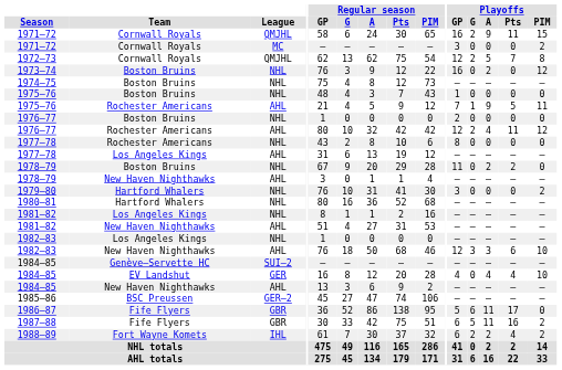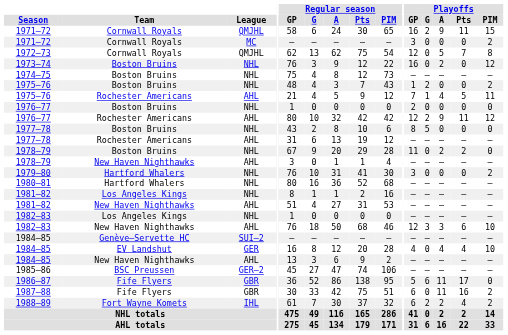 <table border="0" cellpadding="1" cellspacing="0" style="text-align:center; width:60em">
 <tr bgcolor="#e0e0e0">
 <th colspan="3" bgcolor="#ffffff"></th>
 <th rowspan="100" bgcolor="#ffffff"></th>
 <th colspan="5"><a href='#'>Regular season</a></th>
 <th rowspan="100" bgcolor="#ffffff"></th>
 <th colspan="5"><a href='#'>Playoffs</a></th>
 </tr>
 <tr bgcolor="#e0e0e0">
 <th><a href='#'>Season</a></th>
 <th>Team</th>
 <th>League</th>
 <th>GP</th>
 <th><a href='#'>G</a></th>
 <th><a href='#'>A</a></th>
 <th><a href='#'>Pts</a></th>
 <th><a href='#'>PIM</a></th>
 <th>GP</th>
 <th>G</th>
 <th>A</th>
 <th>Pts</th>
 <th>PIM</th>
 </tr>
 <tr>
 <td><a href='#'>1971–72</a></td>
 <td><a href='#'>Cornwall Royals</a></td>
 <td><a href='#'>QMJHL</a></td>
 <td>58</td>
 <td>6</td>
 <td>24</td>
 <td>30</td>
 <td>65</td>
 <td>16</td>
 <td>2</td>
 <td>9</td>
 <td>11</td>
 <td>15</td>
 </tr>
 <tr bgcolor="#f0f0f0">
 <td><a href='#'>1971–72</a></td>
 <td>Cornwall Royals</td>
 <td><a href='#'>MC</a></td>
 <td>—</td>
 <td>—</td>
 <td>—</td>
 <td>—</td>
 <td>—</td>
 <td>3</td>
 <td>0</td>
 <td>0</td>
 <td>0</td>
 <td>2</td>
 </tr>
 <tr>
 <td><a href='#'>1972–73</a></td>
 <td>Cornwall Royals</td>
 <td>QMJHL</td>
 <td>62</td>
 <td>13</td>
 <td>62</td>
 <td>75</td>
 <td>54</td>
 <td>12</td>
-<td>2</td>
+<td>0</td>
 <td>5</td>
 <td>7</td>
 <td>8</td>
 </tr>
 <tr bgcolor="#f0f0f0">
 <td><a href='#'>1973–74</a></td>
 <td><a href='#'>Boston Bruins</a></td>
 <td><a href='#'>NHL</a></td>
 <td>76</td>
 <td>3</td>
 <td>9</td>
 <td>12</td>
 <td>22</td>
 <td>16</td>
 <td>0</td>
 <td>2</td>
 <td>0</td>
 <td>12</td>
 </tr>
 <tr>
 <td><a href='#'>1974–75</a></td>
 <td>Boston Bruins</td>
 <td>NHL</td>
 <td>75</td>
 <td>4</td>
 <td>8</td>
 <td>12</td>
 <td>73</td>
 <td>—</td>
 <td>—</td>
 <td>—</td>
 <td>—</td>
 <td>—</td>
 </tr>
 <tr bgcolor="#f0f0f0">
 <td><a href='#'>1975–76</a></td>
 <td>Boston Bruins</td>
 <td>NHL</td>
 <td>48</td>
 <td>4</td>
 <td>3</td>
 <td>7</td>
 <td>43</td>
 <td>1</td>
+<td>2</td>
 <td>0</td>
 <td>0</td>
-<td>0</td>
-<td>0</td>
+<td>2</td>
 </tr>
 <tr>
 <td><a href='#'>1975–76</a></td>
 <td><a href='#'>Rochester Americans</a></td>
 <td><a href='#'>AHL</a></td>
 <td>21</td>
 <td>4</td>
 <td>5</td>
 <td>9</td>
 <td>12</td>
 <td>7</td>
 <td>1</td>
-<td>9</td>
+<td>4</td>
 <td>5</td>
 <td>11</td>
 </tr>
 <tr bgcolor="#f0f0f0">
 <td><a href='#'>1976–77</a></td>
 <td>Boston Bruins</td>
 <td>NHL</td>
 <td>1</td>
 <td>0</td>
 <td>0</td>
 <td>0</td>
 <td>0</td>
 <td>2</td>
 <td>0</td>
 <td>0</td>
 <td>0</td>
 <td>0</td>
 </tr>
 <tr>
 <td><a href='#'>1976–77</a></td>
 <td>Rochester Americans</td>
 <td>AHL</td>
 <td>80</td>
 <td>10</td>
 <td>32</td>
 <td>42</td>
 <td>42</td>
 <td>12</td>
 <td>2</td>
-<td>4</td>
+<td>9</td>
 <td>11</td>
 <td>12</td>
 </tr>
 <tr bgcolor="#f0f0f0">
 <td><a href='#'>1977–78</a></td>
-<td>Rochester Americans</td>
+<td>Boston Bruins</td>
 <td>NHL</td>
 <td>43</td>
 <td>2</td>
 <td>8</td>
 <td>10</td>
 <td>6</td>
 <td>8</td>
-<td>0</td>
+<td>5</td>
 <td>0</td>
 <td>0</td>
 <td>0</td>
 </tr>
 <tr>
 <td><a href='#'>1977–78</a></td>
-<td><a href='#'>Los Angeles Kings</a></td>
+<td>Rochester Americans</td>
 <td>AHL</td>
 <td>31</td>
 <td>6</td>
 <td>13</td>
 <td>19</td>
 <td>12</td>
 <td>—</td>
 <td>—</td>
 <td>—</td>
 <td>—</td>
 <td>—</td>
 </tr>
 <tr bgcolor="#f0f0f0">
 <td><a href='#'>1978–79</a></td>
 <td>Boston Bruins</td>
 <td>NHL</td>
 <td>67</td>
 <td>9</td>
 <td>20</td>
 <td>29</td>
 <td>28</td>
 <td>11</td>
 <td>0</td>
 <td>2</td>
 <td>2</td>
 <td>0</td>
 </tr>
 <tr>
 <td><a href='#'>1978–79</a></td>
 <td><a href='#'>New Haven Nighthawks</a></td>
 <td>AHL</td>
 <td>3</td>
 <td>0</td>
 <td>1</td>
 <td>1</td>
 <td>4</td>
 <td>—</td>
 <td>—</td>
 <td>—</td>
 <td>—</td>
 <td>—</td>
 </tr>
 <tr bgcolor="#f0f0f0">
 <td><a href='#'>1979–80</a></td>
 <td><a href='#'>Hartford Whalers</a></td>
 <td>NHL</td>
 <td>76</td>
 <td>10</td>
 <td>31</td>
 <td>41</td>
 <td>30</td>
 <td>3</td>
 <td>0</td>
 <td>0</td>
 <td>0</td>
 <td>2</td>
 </tr>
 <tr>
 <td><a href='#'>1980–81</a></td>
 <td>Hartford Whalers</td>
 <td>NHL</td>
 <td>80</td>
 <td>16</td>
 <td>36</td>
 <td>52</td>
 <td>68</td>
 <td>—</td>
 <td>—</td>
 <td>—</td>
 <td>—</td>
 <td>—</td>
 </tr>
 <tr bgcolor="#f0f0f0">
 <td><a href='#'>1981–82</a></td>
 <td><a href='#'>Los Angeles Kings</a></td>
 <td>NHL</td>
 <td>8</td>
 <td>1</td>
 <td>1</td>
 <td>2</td>
 <td>16</td>
 <td>—</td>
 <td>—</td>
 <td>—</td>
 <td>—</td>
 <td>—</td>
 </tr>
 <tr>
 <td><a href='#'>1981–82</a></td>
 <td><a href='#'>New Haven Nighthawks</a></td>
 <td>AHL</td>
 <td>51</td>
 <td>4</td>
 <td>27</td>
 <td>31</td>
 <td>53</td>
 <td>—</td>
 <td>—</td>
 <td>—</td>
 <td>—</td>
 <td>—</td>
 </tr>
 <tr bgcolor="#f0f0f0">
 <td><a href='#'>1982–83</a></td>
 <td>Los Angeles Kings</td>
 <td>NHL</td>
 <td>1</td>
 <td>0</td>
 <td>0</td>
 <td>0</td>
 <td>0</td>
 <td>—</td>
 <td>—</td>
 <td>—</td>
 <td>—</td>
 <td>—</td>
 </tr>
 <tr>
 <td><a href='#'>1982–83</a></td>
 <td>New Haven Nighthawks</td>
 <td>AHL</td>
 <td>76</td>
 <td>18</td>
 <td>50</td>
 <td>68</td>
 <td>46</td>
 <td>12</td>
 <td>3</td>
 <td>3</td>
 <td>6</td>
 <td>10</td>
 </tr>
 <tr bgcolor="#f0f0f0">
 <td>1984–85</td>
 <td><a href='#'>Genève–Servette HC</a></td>
 <td><a href='#'>SUI–2</a></td>
 <td>—</td>
 <td>—</td>
 <td>—</td>
 <td>—</td>
 <td>—</td>
 <td>—</td>
 <td>—</td>
 <td>—</td>
 <td>—</td>
 <td>—</td>
 </tr>
 <tr>
 <td><a href='#'>1984–85</a></td>
 <td><a href='#'>EV Landshut</a></td>
 <td><a href='#'>GER</a></td>
 <td>16</td>
 <td>8</td>
 <td>12</td>
 <td>20</td>
 <td>28</td>
 <td>4</td>
 <td>0</td>
 <td>4</td>
 <td>4</td>
 <td>10</td>
 </tr>
 <tr bgcolor="#f0f0f0">
 <td><a href='#'>1984–85</a></td>
 <td>New Haven Nighthawks</td>
 <td>AHL</td>
 <td>13</td>
 <td>3</td>
 <td>6</td>
 <td>9</td>
 <td>2</td>
 <td>—</td>
 <td>—</td>
 <td>—</td>
 <td>—</td>
 <td>—</td>
 </tr>
 <tr>
 <td>1985–86</td>
 <td><a href='#'>BSC Preussen</a></td>
 <td><a href='#'>GER–2</a></td>
 <td>45</td>
 <td>27</td>
 <td>47</td>
 <td>74</td>
 <td>106</td>
 <td>—</td>
 <td>—</td>
 <td>—</td>
 <td>—</td>
 <td>—</td>
 </tr>
 <tr bgcolor="#f0f0f0">
 <td><a href='#'>1986–87</a></td>
 <td><a href='#'>Fife Flyers</a></td>
 <td><a href='#'>GBR</a></td>
 <td>36</td>
 <td>52</td>
 <td>86</td>
 <td>138</td>
 <td>95</td>
 <td>5</td>
 <td>6</td>
 <td>11</td>
 <td>17</td>
 <td>0</td>
 </tr>
 <tr>
 <td><a href='#'>1987–88</a></td>
 <td>Fife Flyers</td>
 <td>GBR</td>
 <td>30</td>
 <td>33</td>
 <td>42</td>
 <td>75</td>
 <td>51</td>
 <td>6</td>
-<td>5</td>
+<td>0</td>
 <td>11</td>
 <td>16</td>
 <td>2</td>
 </tr>
 <tr bgcolor="#f0f0f0">
 <td><a href='#'>1988–89</a></td>
 <td><a href='#'>Fort Wayne Komets</a></td>
 <td><a href='#'>IHL</a></td>
 <td>61</td>
 <td>7</td>
 <td>30</td>
 <td>37</td>
 <td>32</td>
 <td>6</td>
 <td>2</td>
 <td>2</td>
 <td>4</td>
 <td>2</td>
 </tr>
 <tr bgcolor="#e0e0e0">
 <th colspan="3">NHL totals</th>
 <th>475</th>
 <th>49</th>
 <th>116</th>
 <th>165</th>
 <th>286</th>
 <th>41</th>
 <th>0</th>
 <th>2</th>
 <th>2</th>
 <th>14</th>
 </tr>
 <tr bgcolor="#e0e0e0">
 <th colspan="3">AHL totals</th>
 <th>275</th>
 <th>45</th>
 <th>134</th>
 <th>179</th>
 <th>171</th>
 <th>31</th>
 <th>6</th>
 <th>16</th>
 <th>22</th>
 <th>33</th>
 </tr>
 </table>
